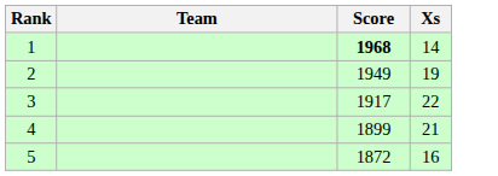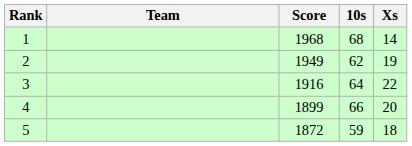 <table class=wikitable style="text-align:center">
 <tr>
 <th width=40>Rank</th>
 <th width=250>Team</th>
 <th width=60>Score</th>
+<th width=30>10s</th>
 <th width=30>Xs</th>
 </tr>
 <tr bgcolor="ccffcc">
 <td>1</td>
 <td align=left></td>
-<td><strong>1968</strong></td>
+<td>1968</td>
+<td>68</td>
 <td>14</td>
 </tr>
 <tr bgcolor="ccffcc">
 <td>2</td>
 <td align=left></td>
 <td>1949</td>
+<td>62</td>
 <td>19</td>
 </tr>
 <tr bgcolor="ccffcc">
 <td>3</td>
 <td align=left></td>
-<td>1917</td>
+<td>1916</td>
+<td>64</td>
 <td>22</td>
 </tr>
 <tr bgcolor="ccffcc">
 <td>4</td>
 <td align=left></td>
 <td>1899</td>
-<td>21</td>
+<td>66</td>
+<td>20</td>
 </tr>
 <tr bgcolor="ccffcc">
 <td>5</td>
 <td align=left></td>
 <td>1872</td>
-<td>16</td>
+<td>59</td>
+<td>18</td>
 </tr>
 </table>
